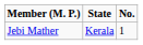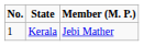 <table class="sortable" cellspacing="0" cellpadding="3" border="2" style="margin: 1em 1em 1em 0; background: #f9f9f9; border: 1px #aaa solid; border-collapse: collapse; font-size: 95%;">
 <tr>
+<th>No.</th>
+<th>State</th>
 <th>Member (M. P.)</th>
-<th>State</th>
-<th>No.</th>
 </tr>
 <tr>
+<td>1</td>
+<td><a href='#'>Kerala</a></td>
 <td><a href='#'>Jebi Mather</a></td>
-<td><a href='#'>Kerala</a></td>
-<td>1</td>
 </tr>
 </table>
